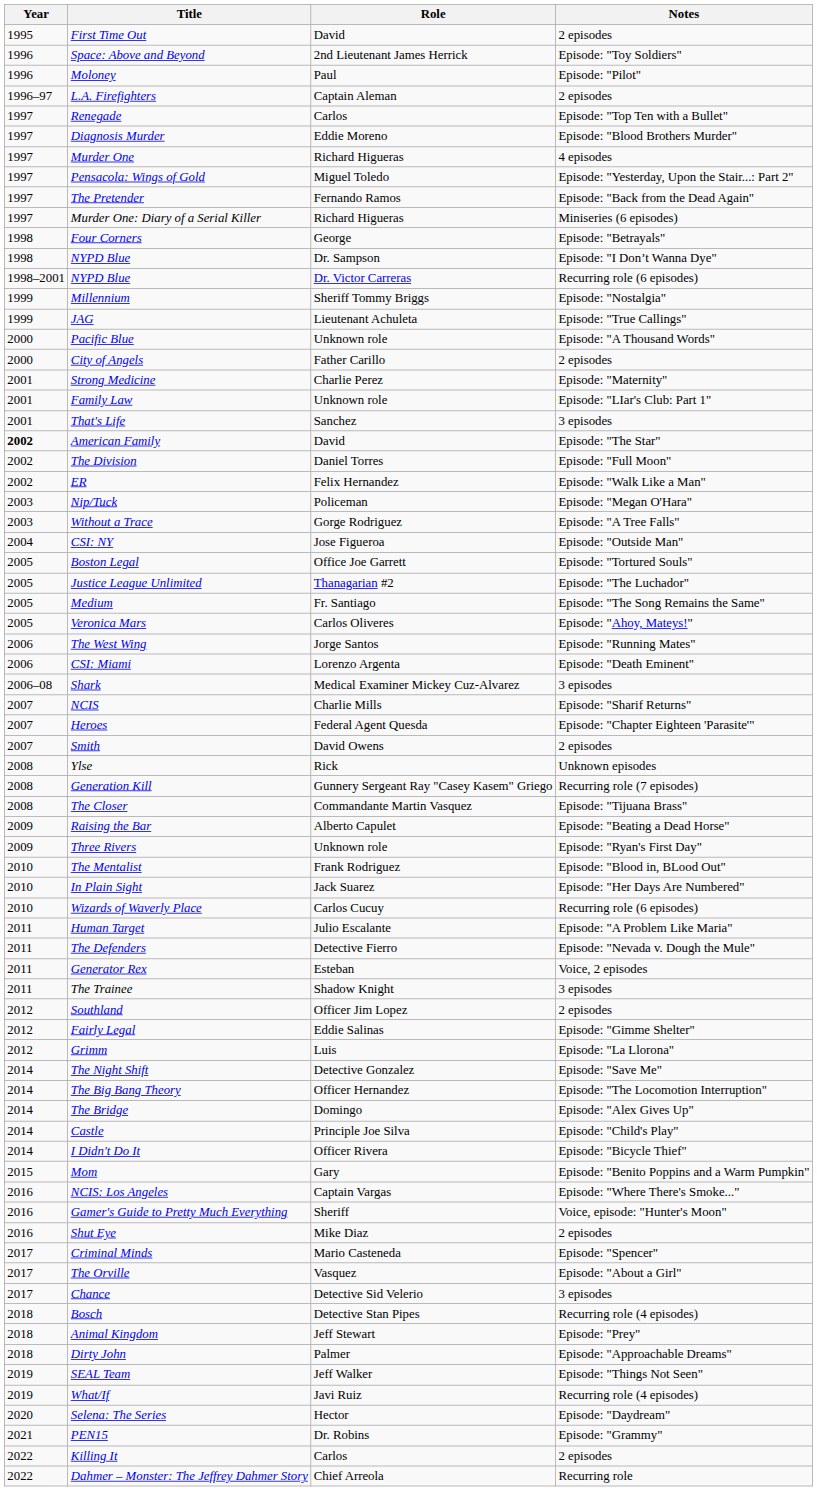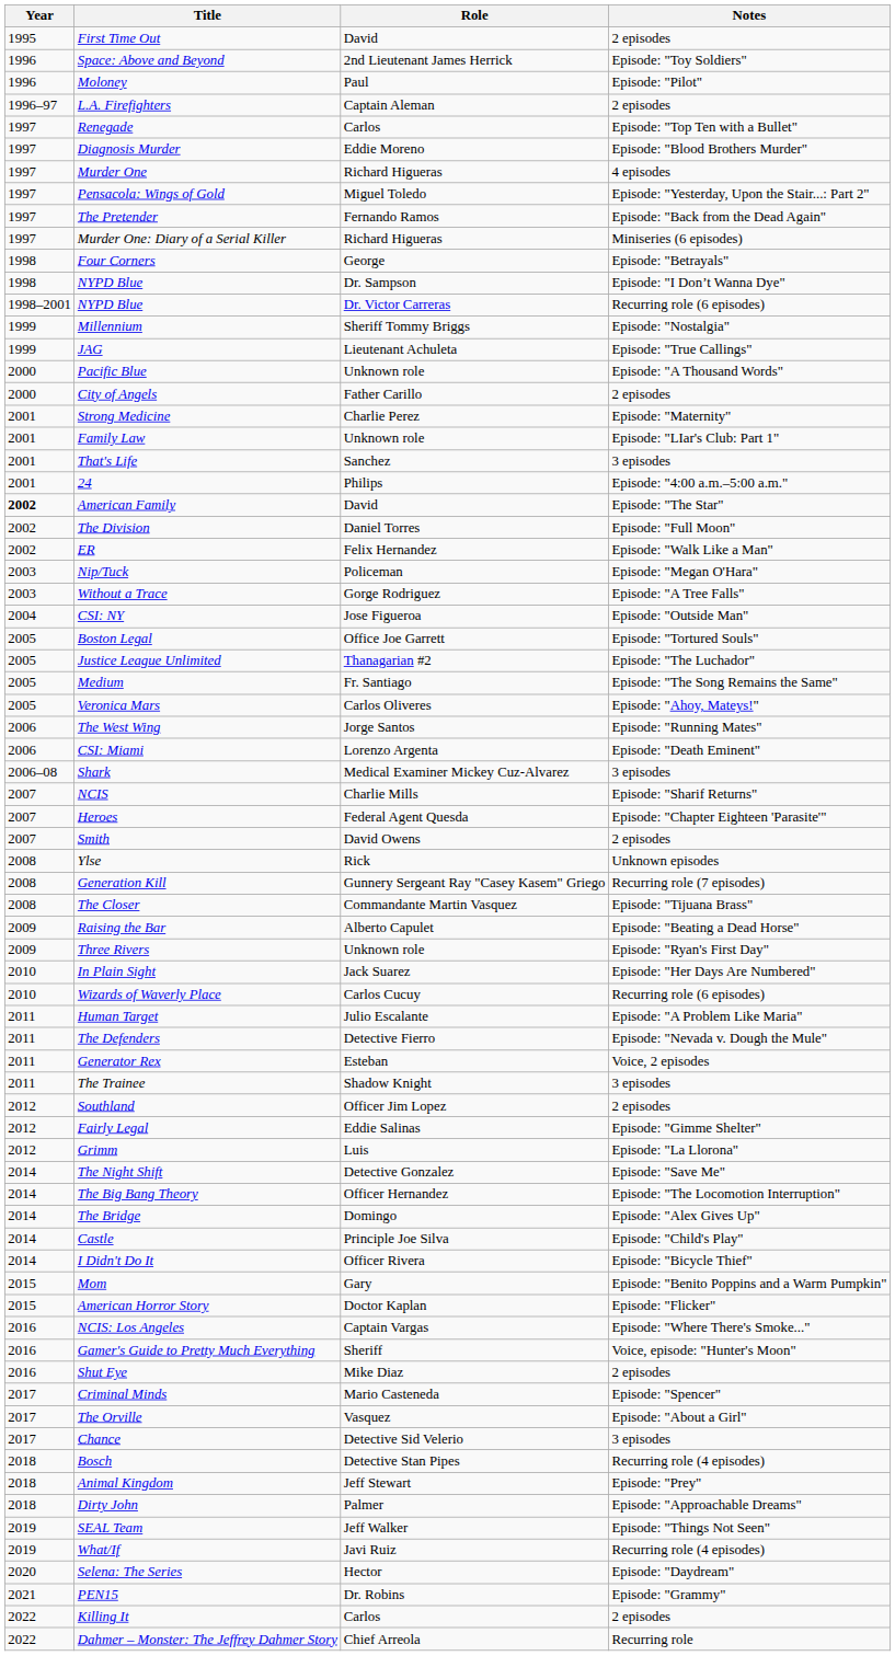 <table class="wikitable">
 <tr>
 <th>Year</th>
 <th>Title</th>
 <th>Role</th>
 <th>Notes</th>
 </tr>
 <tr>
 <td>1995</td>
 <td><em><a href='#'>First Time Out</a></em></td>
 <td>David</td>
 <td>2 episodes</td>
 </tr>
 <tr>
 <td>1996</td>
 <td><em><a href='#'>Space: Above and Beyond</a></em></td>
 <td>2nd Lieutenant James Herrick</td>
 <td>Episode: "Toy Soldiers"</td>
 </tr>
 <tr>
 <td>1996</td>
 <td><em><a href='#'>Moloney</a></em></td>
 <td>Paul</td>
 <td>Episode: "Pilot"</td>
 </tr>
 <tr>
 <td>1996–97</td>
 <td><em><a href='#'>L.A. Firefighters</a></em></td>
 <td>Captain Aleman</td>
 <td>2 episodes</td>
 </tr>
 <tr>
 <td>1997</td>
 <td><em><a href='#'>Renegade</a></em></td>
 <td>Carlos</td>
 <td>Episode: "Top Ten with a Bullet"</td>
 </tr>
 <tr>
 <td>1997</td>
 <td><em><a href='#'>Diagnosis Murder</a></em></td>
 <td>Eddie Moreno</td>
 <td>Episode: "Blood Brothers Murder"</td>
 </tr>
 <tr>
 <td>1997</td>
 <td><em><a href='#'>Murder One</a></em></td>
 <td>Richard Higueras</td>
 <td>4 episodes</td>
 </tr>
 <tr>
 <td>1997</td>
 <td><em><a href='#'>Pensacola: Wings of Gold</a></em></td>
 <td>Miguel Toledo</td>
 <td>Episode: "Yesterday, Upon the Stair...: Part 2"</td>
 </tr>
 <tr>
 <td>1997</td>
 <td><em><a href='#'>The Pretender</a></em></td>
 <td>Fernando Ramos</td>
 <td>Episode: "Back from the Dead Again"</td>
 </tr>
 <tr>
 <td>1997</td>
 <td><em>Murder One: Diary of a Serial Killer</em></td>
 <td>Richard Higueras</td>
 <td>Miniseries (6 episodes)</td>
 </tr>
 <tr>
 <td>1998</td>
 <td><em><a href='#'>Four Corners</a></em></td>
 <td>George</td>
 <td>Episode: "Betrayals"</td>
 </tr>
 <tr>
 <td>1998</td>
 <td><em><a href='#'>NYPD Blue</a></em></td>
 <td>Dr. Sampson</td>
 <td>Episode: "I Don’t Wanna Dye"</td>
 </tr>
 <tr>
 <td>1998–2001</td>
 <td><em><a href='#'>NYPD Blue</a></em></td>
 <td><a href='#'>Dr. Victor Carreras</a></td>
 <td>Recurring role (6 episodes)</td>
 </tr>
 <tr>
 <td>1999</td>
 <td><em><a href='#'>Millennium</a></em></td>
 <td>Sheriff Tommy Briggs</td>
 <td>Episode: "Nostalgia"</td>
 </tr>
 <tr>
 <td>1999</td>
 <td><em><a href='#'>JAG</a></em></td>
 <td>Lieutenant Achuleta</td>
 <td>Episode: "True Callings"</td>
 </tr>
 <tr>
 <td>2000</td>
 <td><em><a href='#'>Pacific Blue</a></em></td>
 <td>Unknown role</td>
 <td>Episode: "A Thousand Words"</td>
 </tr>
 <tr>
 <td>2000</td>
 <td><em><a href='#'>City of Angels</a></em></td>
 <td>Father Carillo</td>
 <td>2 episodes</td>
 </tr>
 <tr>
 <td>2001</td>
 <td><em><a href='#'>Strong Medicine</a></em></td>
 <td>Charlie Perez</td>
 <td>Episode: "Maternity"</td>
 </tr>
 <tr>
 <td>2001</td>
 <td><em><a href='#'>Family Law</a></em></td>
 <td>Unknown role</td>
 <td>Episode: "LIar's Club: Part 1"</td>
 </tr>
 <tr>
 <td>2001</td>
 <td><em><a href='#'>That's Life</a></em></td>
 <td>Sanchez</td>
 <td>3 episodes</td>
+</tr>
+<tr>
+<td>2001</td>
+<td><em><a href='#'>24</a></em></td>
+<td>Philips</td>
+<td>Episode: "4:00 a.m.–5:00 a.m."</td>
 </tr>
 <tr>
 <td><strong>2002</strong></td>
 <td><em><a href='#'>American Family</a></em></td>
 <td>David</td>
 <td>Episode: "The Star"</td>
 </tr>
 <tr>
 <td>2002</td>
 <td><em><a href='#'>The Division</a></em></td>
 <td>Daniel Torres</td>
 <td>Episode: "Full Moon"</td>
 </tr>
 <tr>
 <td>2002</td>
 <td><em><a href='#'>ER</a></em></td>
 <td>Felix Hernandez</td>
 <td>Episode: "Walk Like a Man"</td>
 </tr>
 <tr>
 <td>2003</td>
 <td><em><a href='#'>Nip/Tuck</a></em></td>
 <td>Policeman</td>
 <td>Episode: "Megan O'Hara"</td>
 </tr>
 <tr>
 <td>2003</td>
 <td><em><a href='#'>Without a Trace</a></em></td>
 <td>Gorge Rodriguez</td>
 <td>Episode: "A Tree Falls"</td>
 </tr>
 <tr>
 <td>2004</td>
 <td><em><a href='#'>CSI: NY</a></em></td>
 <td>Jose Figueroa</td>
 <td>Episode: "Outside Man"</td>
 </tr>
 <tr>
 <td>2005</td>
 <td><em><a href='#'>Boston Legal</a></em></td>
 <td>Office Joe Garrett</td>
 <td>Episode: "Tortured Souls"</td>
 </tr>
 <tr>
 <td>2005</td>
 <td><em><a href='#'>Justice League Unlimited</a></em></td>
 <td><a href='#'>Thanagarian</a> #2</td>
 <td>Episode: "The Luchador"</td>
 </tr>
 <tr>
 <td>2005</td>
 <td><em><a href='#'>Medium</a></em></td>
 <td>Fr. Santiago</td>
 <td>Episode: "The Song Remains the Same"</td>
 </tr>
 <tr>
 <td>2005</td>
 <td><em><a href='#'>Veronica Mars</a></em></td>
 <td>Carlos Oliveres</td>
 <td>Episode: "<a href='#'>Ahoy, Mateys!</a>"</td>
 </tr>
 <tr>
 <td>2006</td>
 <td><em><a href='#'>The West Wing</a></em></td>
 <td>Jorge Santos</td>
 <td>Episode: "Running Mates"</td>
 </tr>
 <tr>
 <td>2006</td>
 <td><em><a href='#'>CSI: Miami</a></em></td>
 <td>Lorenzo Argenta</td>
 <td>Episode: "Death Eminent"</td>
 </tr>
 <tr>
 <td>2006–08</td>
 <td><em><a href='#'>Shark</a></em></td>
 <td>Medical Examiner Mickey Cuz-Alvarez</td>
 <td>3 episodes</td>
 </tr>
 <tr>
 <td>2007</td>
 <td><em><a href='#'>NCIS</a></em></td>
 <td>Charlie Mills</td>
 <td>Episode: "Sharif Returns"</td>
 </tr>
 <tr>
 <td>2007</td>
 <td><em><a href='#'>Heroes</a></em></td>
 <td>Federal Agent Quesda</td>
 <td>Episode: "Chapter Eighteen 'Parasite'"</td>
 </tr>
 <tr>
 <td>2007</td>
 <td><em><a href='#'>Smith</a></em></td>
 <td>David Owens</td>
 <td>2 episodes</td>
 </tr>
 <tr>
 <td>2008</td>
 <td><em>Ylse</em></td>
 <td>Rick</td>
 <td>Unknown episodes</td>
 </tr>
 <tr>
 <td>2008</td>
 <td><em><a href='#'>Generation Kill</a></em></td>
 <td>Gunnery Sergeant Ray "Casey Kasem" Griego</td>
 <td>Recurring role (7 episodes)</td>
 </tr>
 <tr>
 <td>2008</td>
 <td><em><a href='#'>The Closer</a></em></td>
 <td>Commandante Martin Vasquez</td>
 <td>Episode: "Tijuana Brass"</td>
 </tr>
 <tr>
 <td>2009</td>
 <td><em><a href='#'>Raising the Bar</a></em></td>
 <td>Alberto Capulet</td>
 <td>Episode: "Beating a Dead Horse"</td>
 </tr>
 <tr>
 <td>2009</td>
 <td><em><a href='#'>Three Rivers</a></em></td>
 <td>Unknown role</td>
 <td>Episode: "Ryan's First Day"</td>
 </tr>
 <tr>
 <td>2010</td>
-<td><em><a href='#'>The Mentalist</a></em></td>
-<td>Frank Rodriguez</td>
-<td>Episode: "Blood in, BLood Out"</td>
-</tr>
-<tr>
-<td>2010</td>
 <td><em><a href='#'>In Plain Sight</a></em></td>
 <td>Jack Suarez</td>
 <td>Episode: "Her Days Are Numbered"</td>
 </tr>
 <tr>
 <td>2010</td>
 <td><em><a href='#'>Wizards of Waverly Place</a></em></td>
 <td>Carlos Cucuy</td>
 <td>Recurring role (6 episodes)</td>
 </tr>
 <tr>
 <td>2011</td>
 <td><em><a href='#'>Human Target</a></em></td>
 <td>Julio Escalante</td>
 <td>Episode: "A Problem Like Maria"</td>
 </tr>
 <tr>
 <td>2011</td>
 <td><em><a href='#'>The Defenders</a></em></td>
 <td>Detective Fierro</td>
 <td>Episode: "Nevada v. Dough the Mule"</td>
 </tr>
 <tr>
 <td>2011</td>
 <td><em><a href='#'>Generator Rex</a></em></td>
 <td>Esteban</td>
 <td>Voice, 2 episodes</td>
 </tr>
 <tr>
 <td>2011</td>
 <td><em>The Trainee</em></td>
 <td>Shadow Knight</td>
 <td>3 episodes</td>
 </tr>
 <tr>
 <td>2012</td>
 <td><em><a href='#'>Southland</a></em></td>
 <td>Officer Jim Lopez</td>
 <td>2 episodes</td>
 </tr>
 <tr>
 <td>2012</td>
 <td><em><a href='#'>Fairly Legal</a></em></td>
 <td>Eddie Salinas</td>
 <td>Episode: "Gimme Shelter"</td>
 </tr>
 <tr>
 <td>2012</td>
 <td><em><a href='#'>Grimm</a></em></td>
 <td>Luis</td>
 <td>Episode: "La Llorona"</td>
 </tr>
 <tr>
 <td>2014</td>
 <td><em><a href='#'>The Night Shift</a></em></td>
 <td>Detective Gonzalez</td>
 <td>Episode: "Save Me"</td>
 </tr>
 <tr>
 <td>2014</td>
 <td><em><a href='#'>The Big Bang Theory</a></em></td>
 <td>Officer Hernandez</td>
 <td>Episode: "The Locomotion Interruption"</td>
 </tr>
 <tr>
 <td>2014</td>
 <td><em><a href='#'>The Bridge</a></em></td>
 <td>Domingo</td>
 <td>Episode: "Alex Gives Up"</td>
 </tr>
 <tr>
 <td>2014</td>
 <td><em><a href='#'>Castle</a></em></td>
 <td>Principle Joe Silva</td>
 <td>Episode: "Child's Play"</td>
 </tr>
 <tr>
 <td>2014</td>
 <td><em><a href='#'>I Didn't Do It</a></em></td>
 <td>Officer Rivera</td>
 <td>Episode: "Bicycle Thief"</td>
 </tr>
 <tr>
 <td>2015</td>
 <td><em><a href='#'>Mom</a></em></td>
 <td>Gary</td>
 <td>Episode: "Benito Poppins and a Warm Pumpkin"</td>
+</tr>
+<tr>
+<td>2015</td>
+<td><em><a href='#'>American Horror Story</a></em></td>
+<td>Doctor Kaplan</td>
+<td>Episode: "Flicker"</td>
 </tr>
 <tr>
 <td>2016</td>
 <td><em><a href='#'>NCIS: Los Angeles</a></em></td>
 <td>Captain Vargas</td>
 <td>Episode: "Where There's Smoke..."</td>
 </tr>
 <tr>
 <td>2016</td>
 <td><em><a href='#'>Gamer's Guide to Pretty Much Everything</a></em></td>
 <td>Sheriff</td>
 <td>Voice, episode: "Hunter's Moon"</td>
 </tr>
 <tr>
 <td>2016</td>
 <td><em><a href='#'>Shut Eye</a></em></td>
 <td>Mike Diaz</td>
 <td>2 episodes</td>
 </tr>
 <tr>
 <td>2017</td>
 <td><em><a href='#'>Criminal Minds</a></em></td>
 <td>Mario Casteneda</td>
 <td>Episode: "Spencer"</td>
 </tr>
 <tr>
 <td>2017</td>
 <td><em><a href='#'>The Orville</a></em></td>
 <td>Vasquez</td>
 <td>Episode: "About a Girl"</td>
 </tr>
 <tr>
 <td>2017</td>
 <td><em><a href='#'>Chance</a></em></td>
 <td>Detective Sid Velerio</td>
 <td>3 episodes</td>
 </tr>
 <tr>
 <td>2018</td>
 <td><em><a href='#'>Bosch</a></em></td>
 <td>Detective Stan Pipes</td>
 <td>Recurring role (4 episodes)</td>
 </tr>
 <tr>
 <td>2018</td>
 <td><em><a href='#'>Animal Kingdom</a></em></td>
 <td>Jeff Stewart</td>
 <td>Episode: "Prey"</td>
 </tr>
 <tr>
 <td>2018</td>
 <td><em><a href='#'>Dirty John</a></em></td>
 <td>Palmer</td>
 <td>Episode: "Approachable Dreams"</td>
 </tr>
 <tr>
 <td>2019</td>
 <td><em><a href='#'>SEAL Team</a></em></td>
 <td>Jeff Walker</td>
 <td>Episode: "Things Not Seen"</td>
 </tr>
 <tr>
 <td>2019</td>
 <td><em><a href='#'>What/If</a></em></td>
 <td>Javi Ruiz</td>
 <td>Recurring role (4 episodes)</td>
 </tr>
 <tr>
 <td>2020</td>
 <td><em><a href='#'>Selena: The Series</a></em></td>
 <td>Hector</td>
 <td>Episode: "Daydream"</td>
 </tr>
 <tr>
 <td>2021</td>
 <td><em><a href='#'>PEN15</a></em></td>
 <td>Dr. Robins</td>
 <td>Episode: "Grammy"</td>
 </tr>
 <tr>
 <td>2022</td>
 <td><em><a href='#'>Killing It</a></em></td>
 <td>Carlos</td>
 <td>2 episodes</td>
 </tr>
 <tr>
 <td>2022</td>
 <td><em><a href='#'>Dahmer – Monster: The Jeffrey Dahmer Story</a></em></td>
 <td>Chief Arreola</td>
 <td>Recurring role</td>
 </tr>
 </table>
